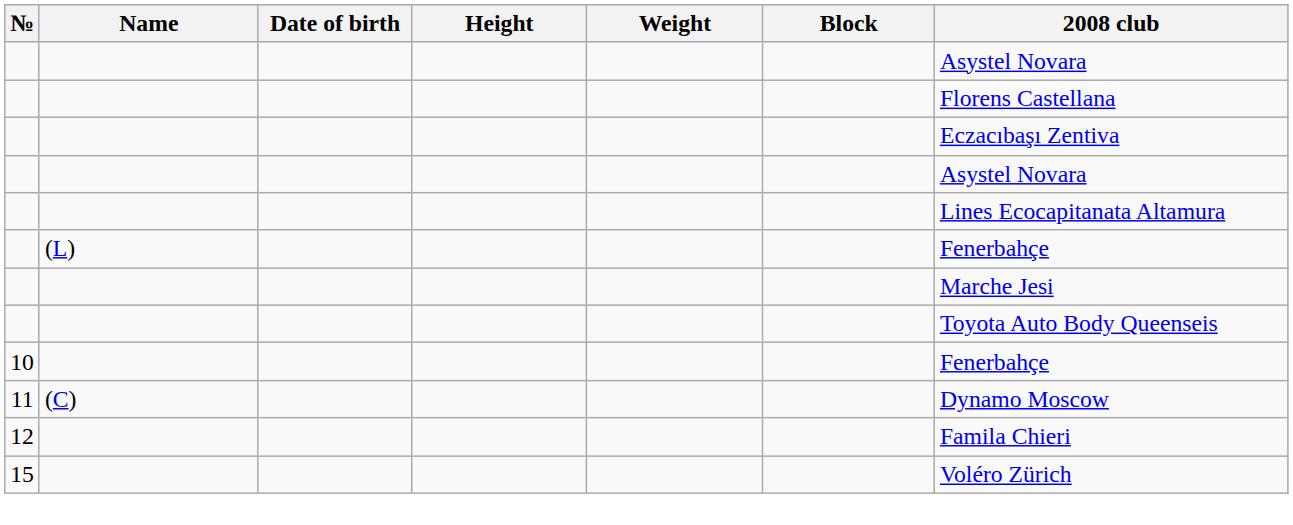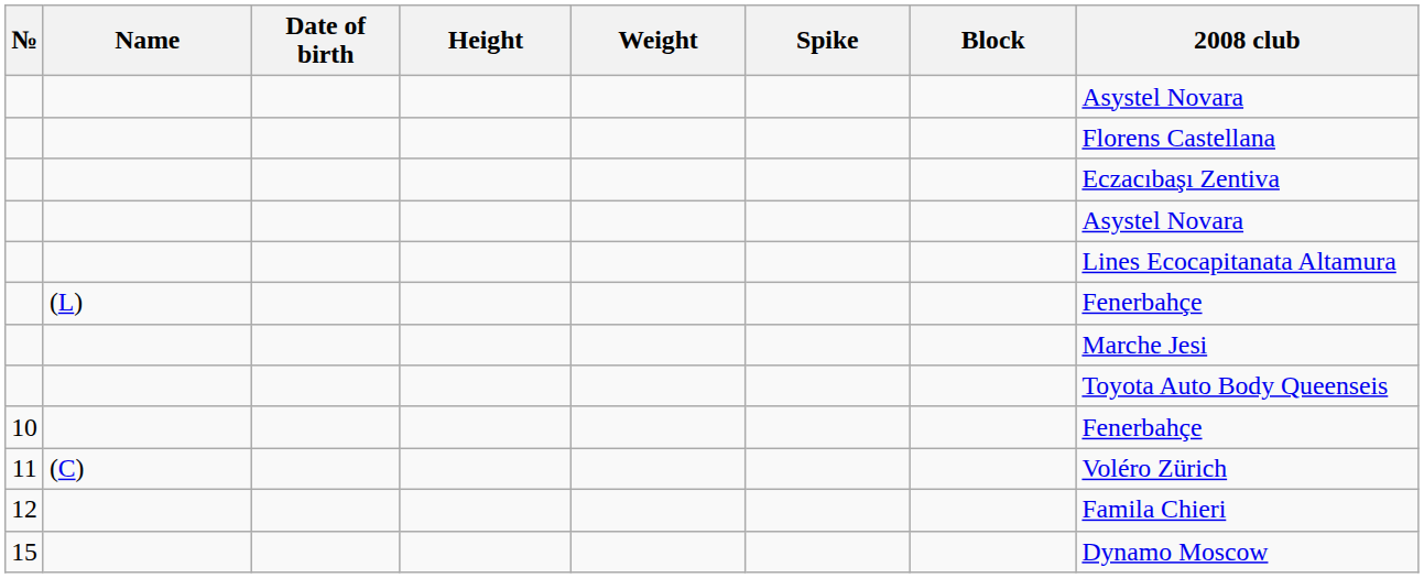 <table class="wikitable sortable" style="font-size:100%; text-align:center;">
 <tr>
 <th>№</th>
 <th style="width:12em">Name</th>
 <th style="width:8em">Date of birth</th>
 <th style="width:9em">Height</th>
 <th style="width:9em">Weight</th>
+<th style="width:9em">Spike</th>
 <th style="width:9em">Block</th>
 <th style="width:19em">2008 club</th>
 </tr>
 <tr>
 <td></td>
 <td style="text-align:left;"></td>
 <td style="text-align:right;"></td>
+<td></td>
 <td></td>
 <td></td>
 <td></td>
 <td style="text-align:left;"> <a href='#'>Asystel Novara</a></td>
 </tr>
 <tr>
 <td></td>
 <td style="text-align:left;"></td>
 <td style="text-align:right;"></td>
 <td></td>
 <td></td>
 <td></td>
+<td></td>
 <td style="text-align:left;"> <a href='#'>Florens Castellana</a></td>
 </tr>
 <tr>
 <td></td>
 <td style="text-align:left;"></td>
 <td style="text-align:right;"></td>
+<td></td>
 <td></td>
 <td></td>
 <td></td>
 <td style="text-align:left;"> <a href='#'>Eczacıbaşı Zentiva</a></td>
 </tr>
 <tr>
 <td></td>
 <td style="text-align:left;"></td>
 <td style="text-align:right;"></td>
 <td></td>
 <td></td>
 <td></td>
+<td></td>
 <td style="text-align:left;"> <a href='#'>Asystel Novara</a></td>
 </tr>
 <tr>
 <td></td>
 <td style="text-align:left;"></td>
 <td style="text-align:right;"></td>
+<td></td>
 <td></td>
 <td></td>
 <td></td>
 <td style="text-align:left;"> <a href='#'>Lines Ecocapitanata Altamura</a></td>
 </tr>
 <tr>
 <td></td>
 <td style="text-align:left;"> (<a href='#'>L</a>)</td>
 <td style="text-align:right;"></td>
 <td></td>
 <td></td>
 <td></td>
+<td></td>
 <td style="text-align:left;"> <a href='#'>Fenerbahçe</a></td>
 </tr>
 <tr>
 <td></td>
 <td style="text-align:left;"></td>
 <td style="text-align:right;"></td>
+<td></td>
 <td></td>
 <td></td>
 <td></td>
 <td style="text-align:left;"> <a href='#'>Marche Jesi</a></td>
 </tr>
 <tr>
 <td></td>
 <td style="text-align:left;"></td>
 <td style="text-align:right;"></td>
 <td></td>
 <td></td>
 <td></td>
+<td></td>
 <td style="text-align:left;"> <a href='#'>Toyota Auto Body Queenseis</a></td>
 </tr>
 <tr>
 <td>10</td>
 <td style="text-align:left;"></td>
 <td style="text-align:right;"></td>
+<td></td>
 <td></td>
 <td></td>
 <td></td>
 <td style="text-align:left;"> <a href='#'>Fenerbahçe</a></td>
 </tr>
 <tr>
 <td>11</td>
 <td style="text-align:left;"> (<a href='#'>C</a>)</td>
 <td style="text-align:right;"></td>
 <td></td>
 <td></td>
 <td></td>
-<td style="text-align:left;"> <a href='#'>Dynamo Moscow</a></td>
+<td></td>
+<td style="text-align:left;"> <a href='#'>Voléro Zürich</a></td>
 </tr>
 <tr>
 <td>12</td>
 <td style="text-align:left;"></td>
 <td style="text-align:right;"></td>
+<td></td>
 <td></td>
 <td></td>
 <td></td>
 <td style="text-align:left;"> <a href='#'>Famila Chieri</a></td>
 </tr>
 <tr>
 <td>15</td>
 <td style="text-align:left;"></td>
 <td style="text-align:right;"></td>
 <td></td>
 <td></td>
 <td></td>
-<td style="text-align:left;"> <a href='#'>Voléro Zürich</a></td>
+<td></td>
+<td style="text-align:left;"> <a href='#'>Dynamo Moscow</a></td>
 </tr>
 </table>
